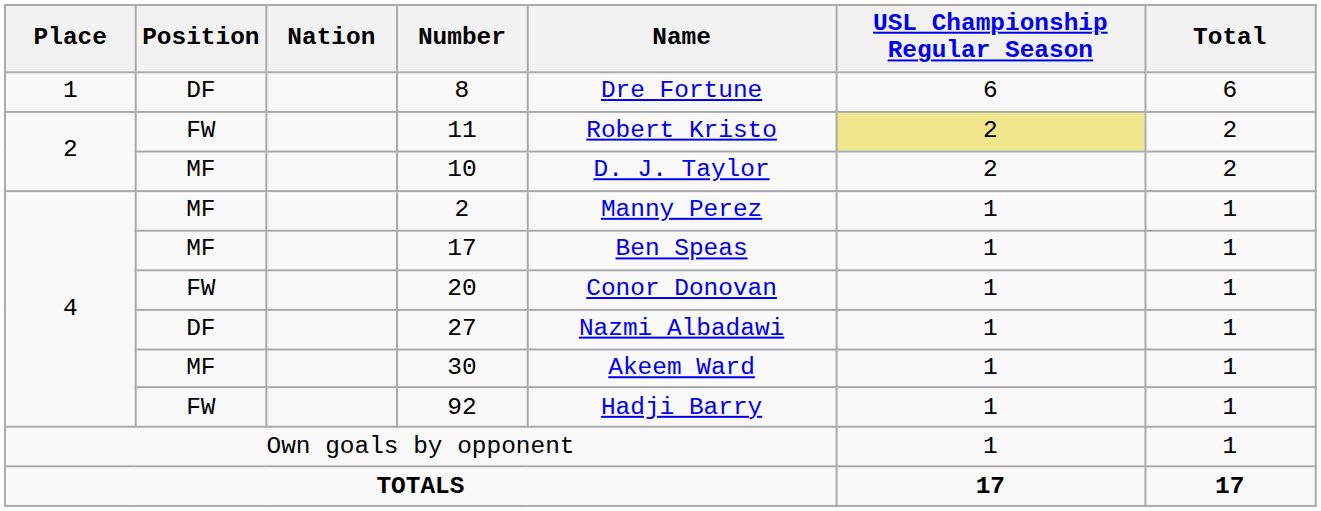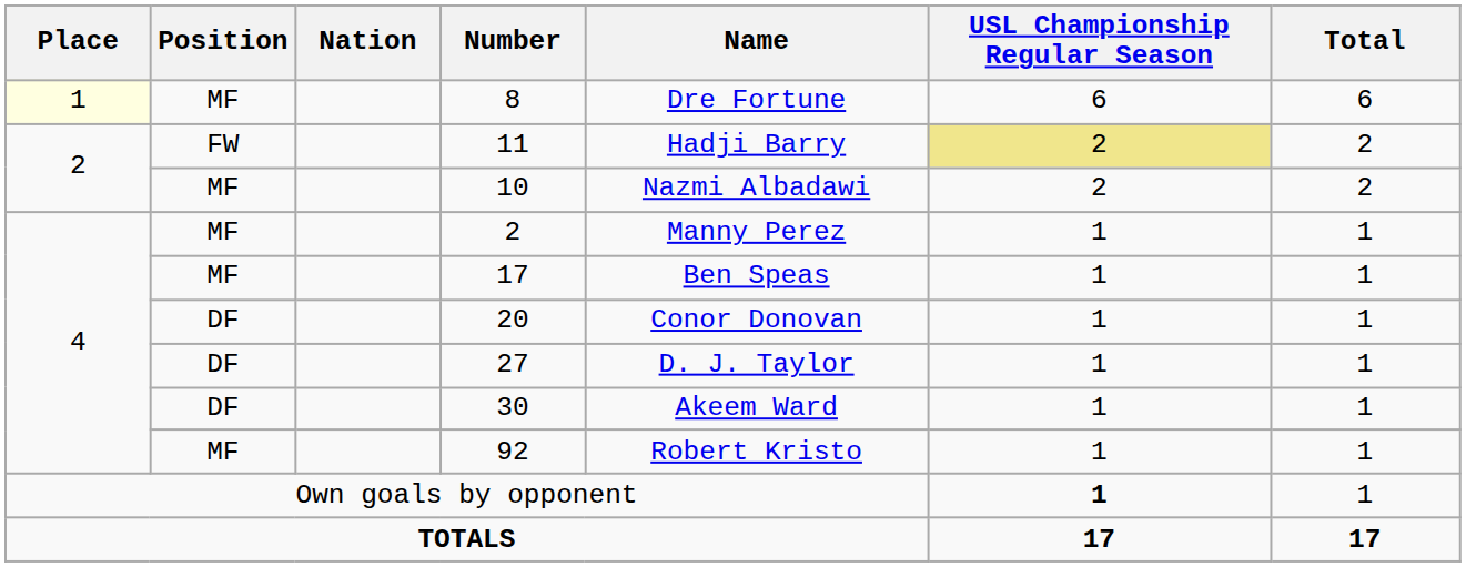 <table class="wikitable" style="font-size: 95%; text-align: center;">
 <tr>
 <th width=60>Place</th>
 <th width=60>Position</th>
 <th width=60>Nation</th>
 <th width=60>Number</th>
 <th width=150>Name</th>
 <th width=150><a href='#'>USL Championship Regular Season</a></th>
 <th width=80><strong>Total</strong></th>
 </tr>
 <tr>
-<td>1</td>
-<td>DF</td>
+<td style="background: lightyellow;">1</td>
+<td>MF</td>
 <td></td>
 <td>8</td>
 <td><a href='#'>Dre Fortune</a></td>
 <td>6</td>
 <td>6</td>
 </tr>
 <tr>
 <td rowspan="2">2</td>
 <td>FW</td>
 <td></td>
 <td>11</td>
-<td><a href='#'>Robert Kristo</a></td>
+<td><a href='#'>Hadji Barry</a></td>
 <td style="background: khaki;">2</td>
 <td>2</td>
 </tr>
 <tr>
 <td>MF</td>
 <td></td>
 <td>10</td>
-<td><a href='#'>D. J. Taylor</a></td>
+<td><a href='#'>Nazmi Albadawi</a></td>
 <td>2</td>
 <td>2</td>
 </tr>
 <tr>
 <td rowspan="6">4</td>
 <td>MF</td>
 <td></td>
 <td>2</td>
 <td><a href='#'>Manny Perez</a></td>
 <td>1</td>
 <td>1</td>
 </tr>
 <tr>
 <td>MF</td>
 <td></td>
 <td>17</td>
 <td><a href='#'>Ben Speas</a></td>
 <td>1</td>
 <td>1</td>
 </tr>
 <tr>
-<td>FW</td>
+<td>DF</td>
 <td></td>
 <td>20</td>
 <td><a href='#'>Conor Donovan</a></td>
 <td>1</td>
 <td>1</td>
 </tr>
 <tr>
 <td>DF</td>
 <td></td>
 <td>27</td>
-<td><a href='#'>Nazmi Albadawi</a></td>
+<td><a href='#'>D. J. Taylor</a></td>
 <td>1</td>
 <td>1</td>
 </tr>
 <tr>
-<td>MF</td>
+<td>DF</td>
 <td></td>
 <td>30</td>
 <td><a href='#'>Akeem Ward</a></td>
 <td>1</td>
 <td>1</td>
 </tr>
 <tr>
-<td>FW</td>
+<td>MF</td>
 <td></td>
 <td>92</td>
-<td><a href='#'>Hadji Barry</a></td>
+<td><a href='#'>Robert Kristo</a></td>
 <td>1</td>
 <td>1</td>
 </tr>
 <tr>
 <td colspan="5">Own goals by opponent</td>
-<td>1</td>
+<td><strong>1</strong></td>
 <td>1</td>
 </tr>
 <tr>
 <td colspan="5"><strong>TOTALS</strong></td>
 <td><strong>17</strong></td>
 <td><strong>17</strong></td>
 </tr>
 </table>
